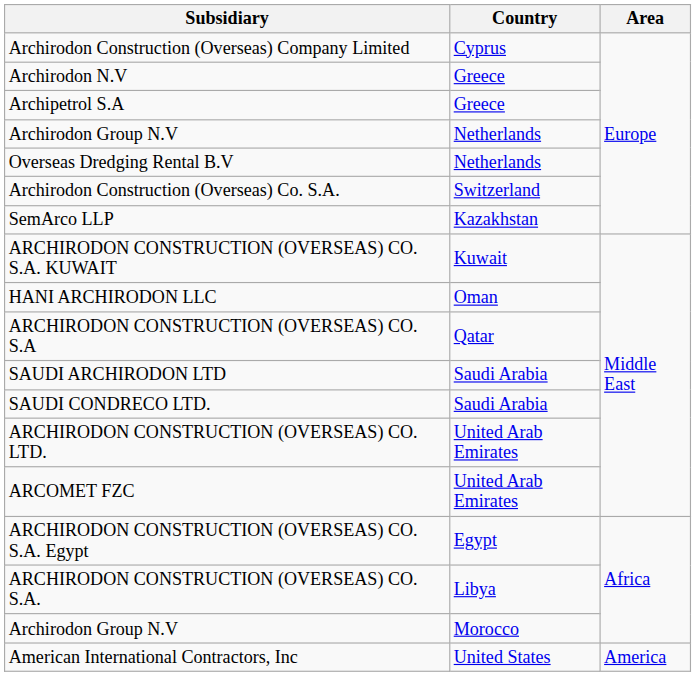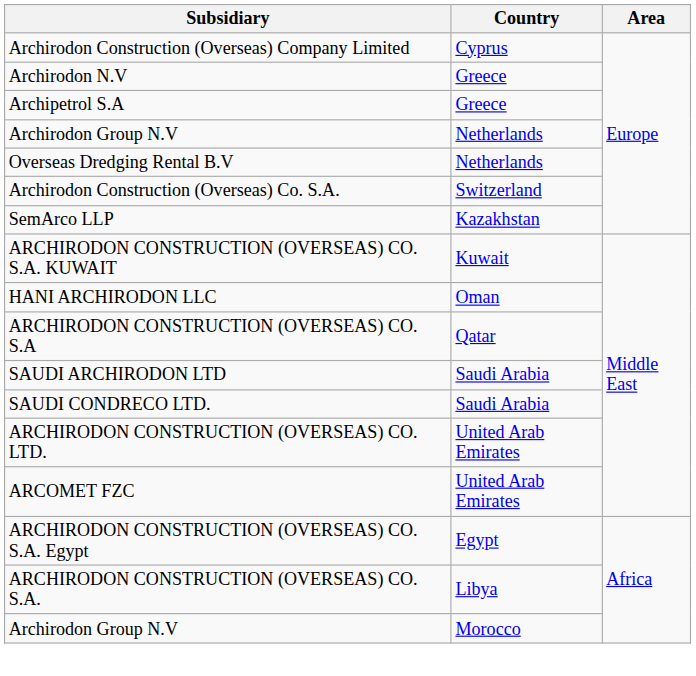 <table class="wikitable sortable">
 <tr>
 <th>Subsidiary</th>
 <th>Country</th>
 <th>Area</th>
 </tr>
 <tr>
 <td>Archirodon Construction (Overseas) Company Limited</td>
 <td><a href='#'>Cyprus</a></td>
 <td rowspan="7"><a href='#'>Europe</a></td>
 </tr>
 <tr>
 <td>Archirodon N.V</td>
 <td><a href='#'>Greece</a></td>
 </tr>
 <tr>
 <td>Archipetrol S.A</td>
 <td><a href='#'>Greece</a></td>
 </tr>
 <tr>
 <td>Archirodon Group N.V</td>
 <td><a href='#'>Netherlands</a></td>
 </tr>
 <tr>
 <td>Overseas Dredging Rental B.V</td>
 <td><a href='#'>Netherlands</a></td>
 </tr>
 <tr>
 <td>Archirodon Construction (Overseas) Co. S.A.</td>
 <td><a href='#'>Switzerland</a></td>
 </tr>
 <tr>
 <td>SemArco LLP</td>
 <td><a href='#'>Kazakhstan</a></td>
 </tr>
 <tr>
 <td>ARCHIRODON CONSTRUCTION (OVERSEAS) CO. S.A. KUWAIT</td>
 <td><a href='#'>Kuwait</a></td>
 <td rowspan="7"><a href='#'>Middle East</a></td>
 </tr>
 <tr>
 <td>HANI ARCHIRODON LLC</td>
 <td><a href='#'>Oman</a></td>
 </tr>
 <tr>
 <td>ARCHIRODON CONSTRUCTION (OVERSEAS) CO. S.A</td>
 <td><a href='#'>Qatar</a></td>
 </tr>
 <tr>
 <td>SAUDI ARCHIRODON LTD</td>
 <td><a href='#'>Saudi Arabia</a></td>
 </tr>
 <tr>
 <td>SAUDI CONDRECO LTD.</td>
 <td><a href='#'>Saudi Arabia</a></td>
 </tr>
 <tr>
 <td>ARCHIRODON CONSTRUCTION (OVERSEAS) CO. LTD.</td>
 <td><a href='#'>United Arab Emirates</a></td>
 </tr>
 <tr>
 <td>ARCOMET FZC</td>
 <td><a href='#'>United Arab Emirates</a></td>
 </tr>
 <tr>
 <td>ARCHIRODON CONSTRUCTION (OVERSEAS) CO. S.A. Egypt</td>
 <td><a href='#'>Egypt</a></td>
 <td rowspan="3"><a href='#'>Africa</a></td>
 </tr>
 <tr>
 <td>ARCHIRODON CONSTRUCTION (OVERSEAS) CO. S.A.</td>
 <td><a href='#'>Libya</a></td>
 </tr>
 <tr>
 <td>Archirodon Group N.V</td>
 <td><a href='#'>Morocco</a></td>
 </tr>
-<tr>
-<td>American International Contractors, Inc</td>
-<td><a href='#'>United States</a></td>
-<td rowspan="1"><a href='#'>America</a></td>
-</tr>
 </table>
